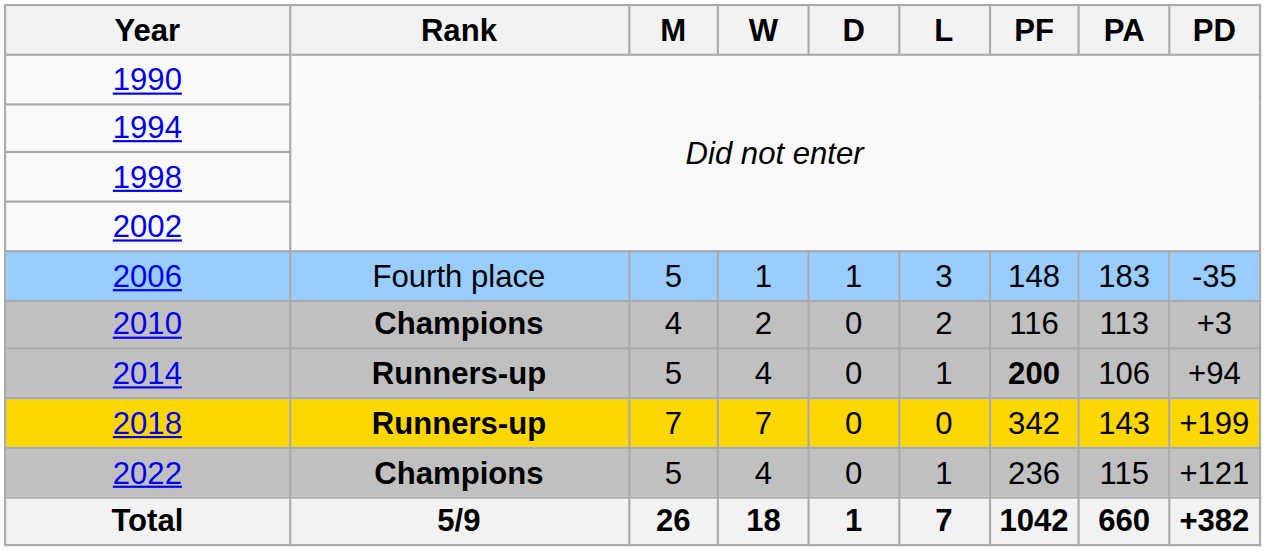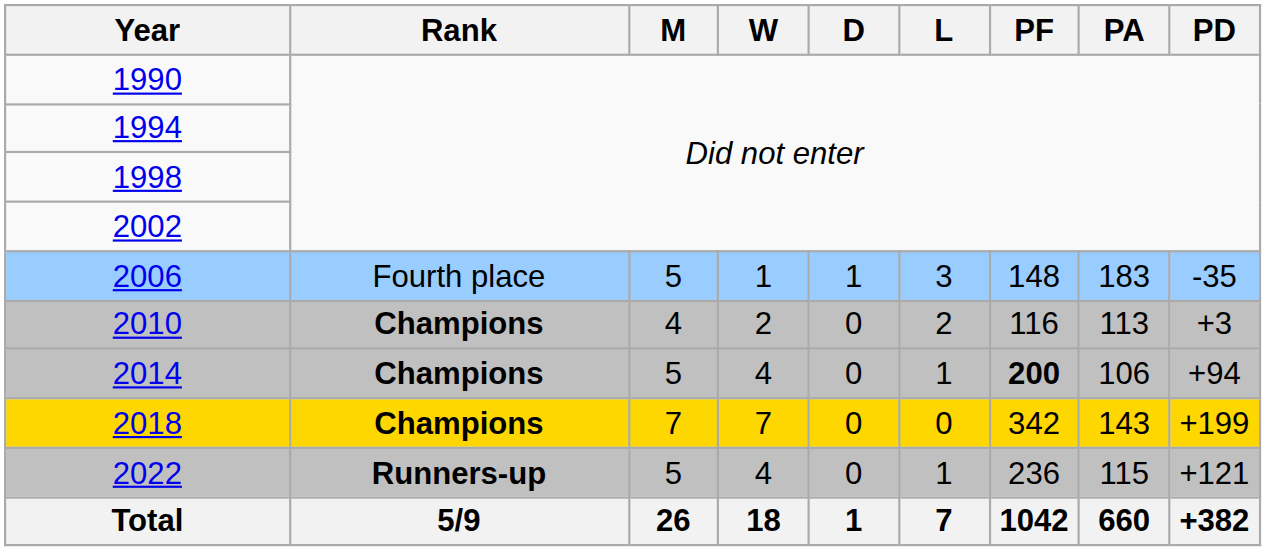 <table class="wikitable" style="text-align: center;font-size:90%;">
 <tr>
 <th width=125>Year</th>
 <th width=150>Rank</th>
 <th width=35>M</th>
 <th width=35>W</th>
 <th width=35>D</th>
 <th width=35>L</th>
 <th width=35>PF</th>
 <th width=35>PA</th>
 <th width=35>PD</th>
 </tr>
 <tr>
 <td> <a href='#'>1990</a></td>
 <td rowspan=4 colspan=8><em>Did not enter</em></td>
 </tr>
 <tr>
 <td> <a href='#'>1994</a></td>
 </tr>
 <tr>
 <td> <a href='#'>1998</a></td>
 </tr>
 <tr>
 <td> <a href='#'>2002</a></td>
 </tr>
 <tr bgcolor=#9acdff>
 <td> <a href='#'>2006</a></td>
 <td>Fourth place</td>
 <td>5</td>
 <td>1</td>
 <td>1</td>
 <td>3</td>
 <td>148</td>
 <td>183</td>
 <td>-35</td>
 </tr>
 <tr bgcolor=silver>
 <td> <a href='#'>2010</a></td>
 <td><strong>Champions</strong></td>
 <td>4</td>
 <td>2</td>
 <td>0</td>
 <td>2</td>
 <td>116</td>
 <td>113</td>
 <td>+3</td>
 </tr>
 <tr bgcolor=silver>
 <td> <a href='#'>2014</a></td>
-<td><strong>Runners-up</strong></td>
+<td><strong>Champions</strong></td>
 <td>5</td>
 <td>4</td>
 <td>0</td>
 <td>1</td>
 <td><strong>200</strong></td>
 <td>106</td>
 <td>+94</td>
 </tr>
 <tr bgcolor=gold>
 <td> <a href='#'>2018</a></td>
-<td><strong>Runners-up</strong></td>
+<td><strong>Champions</strong></td>
 <td>7</td>
 <td>7</td>
 <td>0</td>
 <td>0</td>
 <td>342</td>
 <td>143</td>
 <td>+199</td>
 </tr>
 <tr bgcolor=silver>
 <td> <a href='#'>2022</a></td>
-<td><strong>Champions</strong></td>
+<td><strong>Runners-up</strong></td>
 <td>5</td>
 <td>4</td>
 <td>0</td>
 <td>1</td>
 <td>236</td>
 <td>115</td>
 <td>+121</td>
 </tr>
 <tr>
 <th>Total</th>
 <th>5/9</th>
 <th>26</th>
 <th>18</th>
 <th>1</th>
 <th>7</th>
 <th>1042</th>
 <th>660</th>
 <th>+382</th>
 </tr>
 </table>
